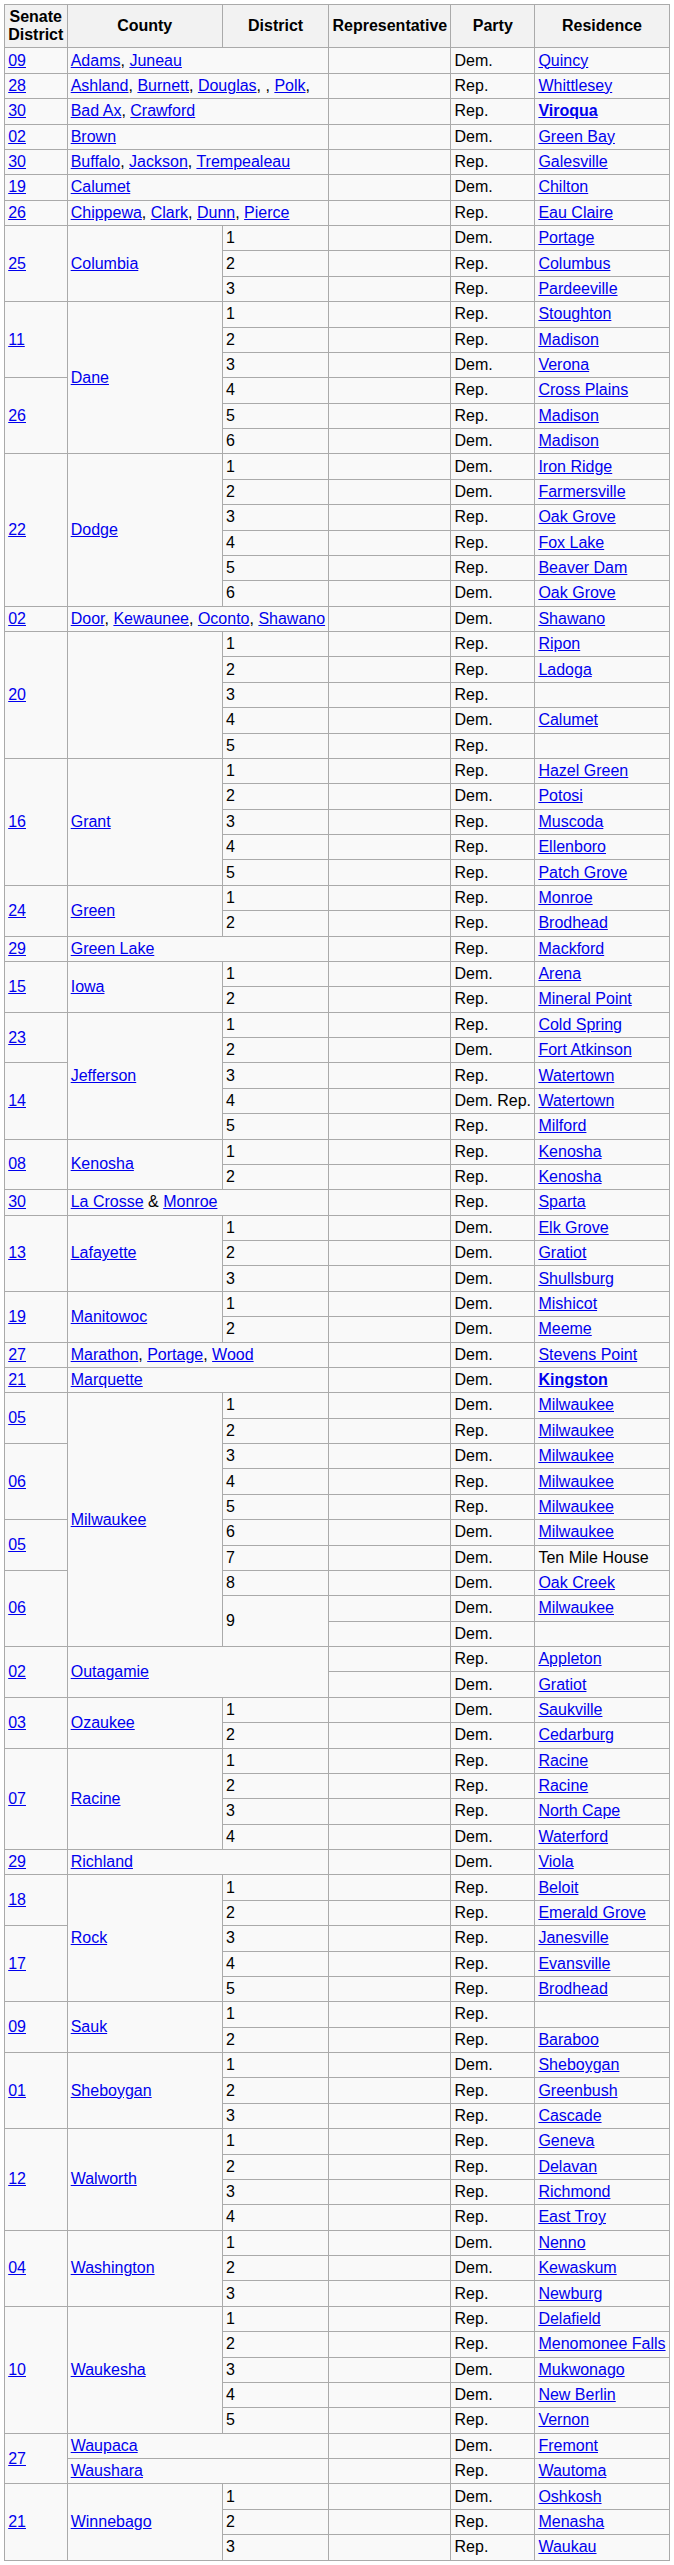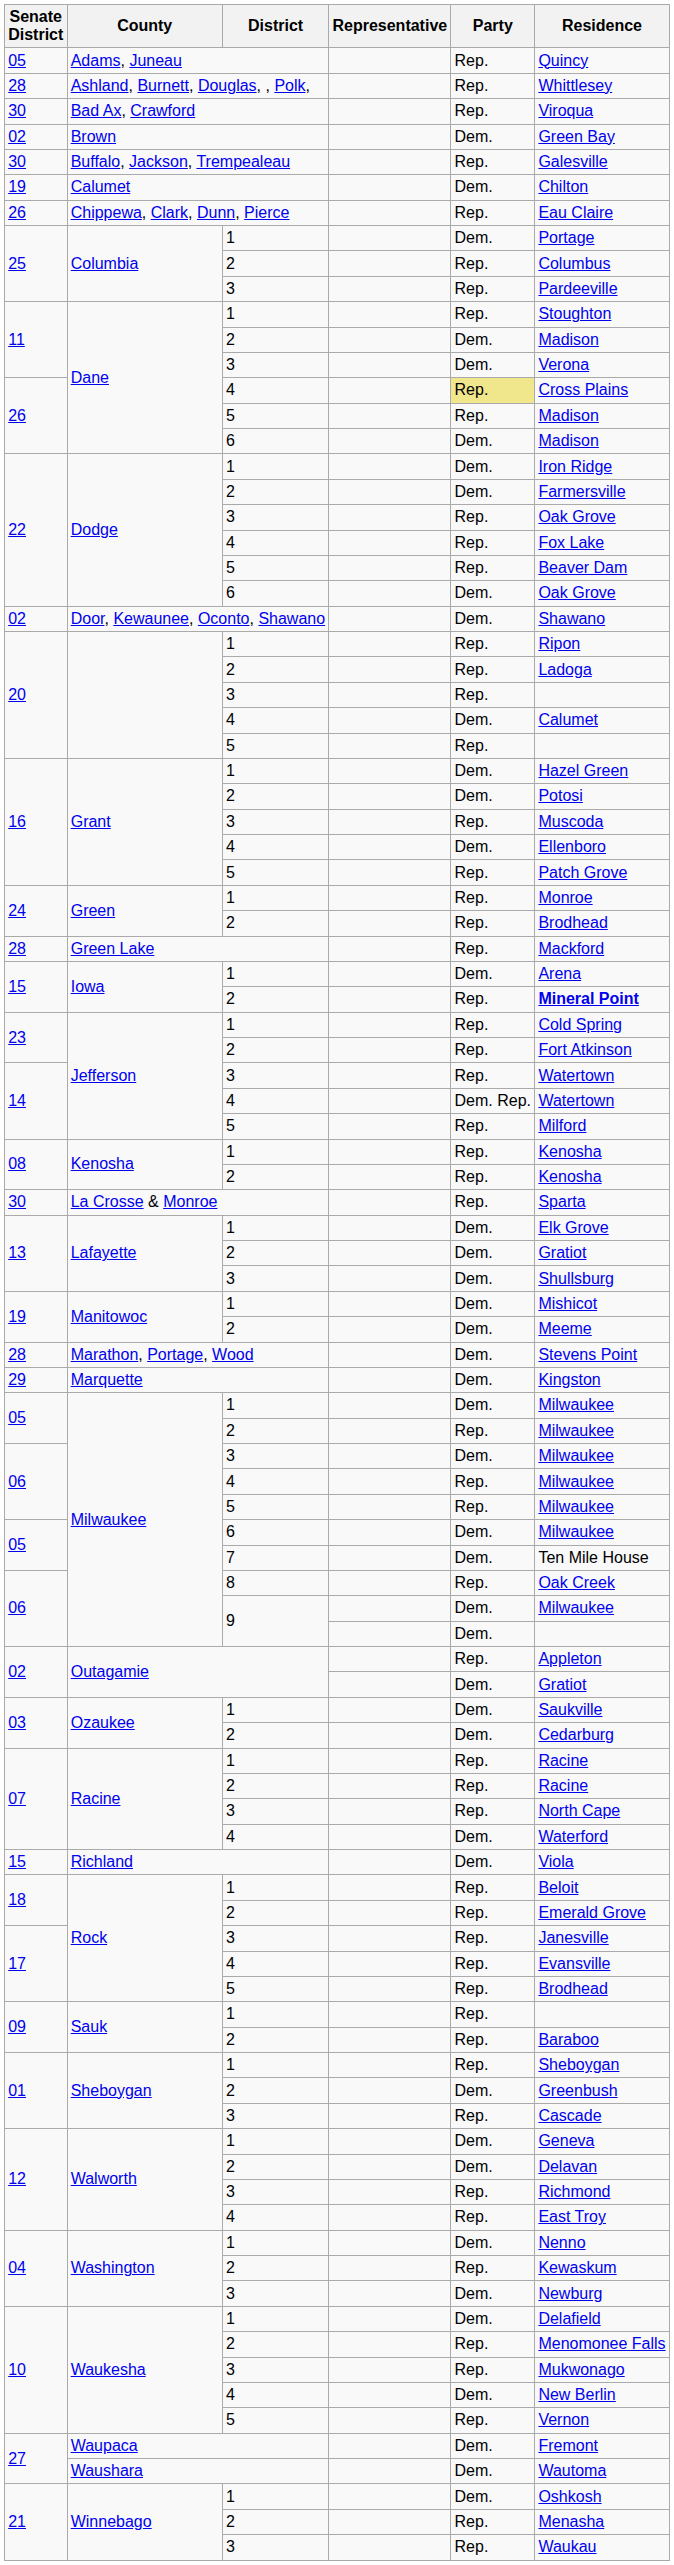 <table class="wikitable sortable">
 <tr>
 <th>Senate<br>District</th>
 <th>County</th>
 <th>District</th>
 <th>Representative</th>
 <th>Party</th>
 <th>Residence</th>
 </tr>
 <tr>
-<td><a href='#'>09</a></td>
+<td><a href='#'>05</a></td>
 <td text-align="left" colspan="2"><a href='#'>Adams</a>, <a href='#'>Juneau</a></td>
 <td></td>
-<td>Dem.</td>
+<td>Rep.</td>
 <td><a href='#'>Quincy</a></td>
 </tr>
 <tr>
 <td><a href='#'>28</a></td>
 <td text-align="left" colspan="2"><a href='#'>Ashland</a>, <a href='#'>Burnett</a>, <a href='#'>Douglas</a>, , <a href='#'>Polk</a>, </td>
 <td></td>
 <td>Rep.</td>
 <td><a href='#'>Whittlesey</a></td>
 </tr>
 <tr>
 <td><a href='#'>30</a></td>
 <td text-align="left" colspan="2"><a href='#'>Bad Ax</a>, <a href='#'>Crawford</a></td>
 <td></td>
 <td>Rep.</td>
-<td><strong><a href='#'>Viroqua</a></strong></td>
+<td><a href='#'>Viroqua</a></td>
 </tr>
 <tr>
 <td><a href='#'>02</a></td>
 <td text-align="left" colspan="2"><a href='#'>Brown</a></td>
 <td></td>
 <td>Dem.</td>
 <td><a href='#'>Green Bay</a></td>
 </tr>
 <tr>
 <td><a href='#'>30</a></td>
 <td text-align="left" colspan="2"><a href='#'>Buffalo</a>, <a href='#'>Jackson</a>, <a href='#'>Trempealeau</a></td>
 <td></td>
 <td>Rep.</td>
 <td><a href='#'>Galesville</a></td>
 </tr>
 <tr>
 <td><a href='#'>19</a></td>
 <td text-align="left" colspan="2"><a href='#'>Calumet</a></td>
 <td></td>
 <td>Dem.</td>
 <td><a href='#'>Chilton</a></td>
 </tr>
 <tr>
 <td><a href='#'>26</a></td>
 <td text-align="left" colspan="2"><a href='#'>Chippewa</a>, <a href='#'>Clark</a>, <a href='#'>Dunn</a>, <a href='#'>Pierce</a></td>
 <td></td>
 <td>Rep.</td>
 <td><a href='#'>Eau Claire</a></td>
 </tr>
 <tr>
 <td rowspan="3"><a href='#'>25</a></td>
 <td text-align="left" rowspan="3"><a href='#'>Columbia</a></td>
 <td>1</td>
 <td></td>
 <td>Dem.</td>
 <td><a href='#'>Portage</a></td>
 </tr>
 <tr>
 <td>2</td>
 <td></td>
 <td>Rep.</td>
 <td><a href='#'>Columbus</a></td>
 </tr>
 <tr>
 <td>3</td>
 <td></td>
 <td>Rep.</td>
 <td><a href='#'>Pardeeville</a></td>
 </tr>
 <tr>
 <td rowspan="3"><a href='#'>11</a></td>
 <td text-align="left" rowspan="6"><a href='#'>Dane</a></td>
 <td>1</td>
 <td></td>
 <td>Rep.</td>
 <td><a href='#'>Stoughton</a></td>
 </tr>
 <tr>
 <td>2</td>
 <td></td>
-<td>Rep.</td>
+<td>Dem.</td>
 <td><a href='#'>Madison</a></td>
 </tr>
 <tr>
 <td>3</td>
 <td></td>
 <td>Dem.</td>
 <td><a href='#'>Verona</a></td>
 </tr>
 <tr>
 <td rowspan="3"><a href='#'>26</a></td>
 <td>4</td>
 <td></td>
-<td>Rep.</td>
+<td style="background: khaki;">Rep.</td>
 <td><a href='#'>Cross Plains</a></td>
 </tr>
 <tr>
 <td>5</td>
 <td></td>
 <td>Rep.</td>
 <td><a href='#'>Madison</a></td>
 </tr>
 <tr>
 <td>6</td>
 <td></td>
 <td>Dem.</td>
 <td><a href='#'>Madison</a></td>
 </tr>
 <tr>
 <td rowspan="6"><a href='#'>22</a></td>
 <td text-align="left" rowspan="6"><a href='#'>Dodge</a></td>
 <td>1</td>
 <td></td>
 <td>Dem.</td>
 <td><a href='#'>Iron Ridge</a></td>
 </tr>
 <tr>
 <td>2</td>
 <td></td>
 <td>Dem.</td>
 <td><a href='#'>Farmersville</a></td>
 </tr>
 <tr>
 <td>3</td>
 <td></td>
 <td>Rep.</td>
 <td><a href='#'>Oak Grove</a></td>
 </tr>
 <tr>
 <td>4</td>
 <td></td>
 <td>Rep.</td>
 <td><a href='#'>Fox Lake</a></td>
 </tr>
 <tr>
 <td>5</td>
 <td></td>
 <td>Rep.</td>
 <td><a href='#'>Beaver Dam</a></td>
 </tr>
 <tr>
 <td>6</td>
 <td></td>
 <td>Dem.</td>
 <td><a href='#'>Oak Grove</a></td>
 </tr>
 <tr>
 <td><a href='#'>02</a></td>
 <td text-align="left" colspan="2"><a href='#'>Door</a>, <a href='#'>Kewaunee</a>, <a href='#'>Oconto</a>, <a href='#'>Shawano</a></td>
 <td></td>
 <td>Dem.</td>
 <td><a href='#'>Shawano</a></td>
 </tr>
 <tr>
 <td rowspan="5"><a href='#'>20</a></td>
 <td text-align="left" rowspan="5"></td>
 <td>1</td>
 <td></td>
 <td>Rep.</td>
 <td><a href='#'>Ripon</a></td>
 </tr>
 <tr>
 <td>2</td>
 <td></td>
 <td>Rep.</td>
 <td><a href='#'>Ladoga</a></td>
 </tr>
 <tr>
 <td>3</td>
 <td></td>
 <td>Rep.</td>
 <td></td>
 </tr>
 <tr>
 <td>4</td>
 <td></td>
 <td>Dem.</td>
 <td><a href='#'>Calumet</a></td>
 </tr>
 <tr>
 <td>5</td>
 <td></td>
 <td>Rep.</td>
 <td></td>
 </tr>
 <tr>
 <td rowspan="5"><a href='#'>16</a></td>
 <td text-align="left" rowspan="5"><a href='#'>Grant</a></td>
 <td>1</td>
 <td></td>
-<td>Rep.</td>
+<td>Dem.</td>
 <td><a href='#'>Hazel Green</a></td>
 </tr>
 <tr>
 <td>2</td>
 <td></td>
 <td>Dem.</td>
 <td><a href='#'>Potosi</a></td>
 </tr>
 <tr>
 <td>3</td>
 <td></td>
 <td>Rep.</td>
 <td><a href='#'>Muscoda</a></td>
 </tr>
 <tr>
 <td>4</td>
 <td></td>
-<td>Rep.</td>
+<td>Dem.</td>
 <td><a href='#'>Ellenboro</a></td>
 </tr>
 <tr>
 <td>5</td>
 <td></td>
 <td>Rep.</td>
 <td><a href='#'>Patch Grove</a></td>
 </tr>
 <tr>
 <td rowspan="2"><a href='#'>24</a></td>
 <td text-align="left" rowspan="2"><a href='#'>Green</a></td>
 <td>1</td>
 <td></td>
 <td>Rep.</td>
 <td><a href='#'>Monroe</a></td>
 </tr>
 <tr>
 <td>2</td>
 <td></td>
 <td>Rep.</td>
 <td><a href='#'>Brodhead</a></td>
 </tr>
 <tr>
-<td><a href='#'>29</a></td>
+<td><a href='#'>28</a></td>
 <td text-align="left" colspan="2"><a href='#'>Green Lake</a></td>
 <td></td>
 <td>Rep.</td>
 <td><a href='#'>Mackford</a></td>
 </tr>
 <tr>
 <td rowspan="2"><a href='#'>15</a></td>
 <td text-align="left" rowspan="2"><a href='#'>Iowa</a></td>
 <td>1</td>
 <td></td>
 <td>Dem.</td>
 <td><a href='#'>Arena</a></td>
 </tr>
 <tr>
 <td>2</td>
 <td></td>
 <td>Rep.</td>
-<td><a href='#'>Mineral Point</a></td>
+<td><strong><a href='#'>Mineral Point</a></strong></td>
 </tr>
 <tr>
 <td rowspan="2"><a href='#'>23</a></td>
 <td text-align="left" rowspan="5"><a href='#'>Jefferson</a></td>
 <td>1</td>
 <td></td>
 <td>Rep.</td>
 <td><a href='#'>Cold Spring</a></td>
 </tr>
 <tr>
 <td>2</td>
 <td></td>
-<td>Dem.</td>
+<td>Rep.</td>
 <td><a href='#'>Fort Atkinson</a></td>
 </tr>
 <tr>
 <td rowspan="3"><a href='#'>14</a></td>
 <td>3</td>
 <td></td>
 <td>Rep.</td>
 <td><a href='#'>Watertown</a></td>
 </tr>
 <tr>
 <td>4</td>
 <td></td>
 <td>Dem. Rep.</td>
 <td><a href='#'>Watertown</a></td>
 </tr>
 <tr>
 <td>5</td>
 <td></td>
 <td>Rep.</td>
 <td><a href='#'>Milford</a></td>
 </tr>
 <tr>
 <td rowspan="2"><a href='#'>08</a></td>
 <td text-align="left"  rowspan="2"><a href='#'>Kenosha</a></td>
 <td>1</td>
 <td></td>
 <td>Rep.</td>
 <td><a href='#'>Kenosha</a></td>
 </tr>
 <tr>
 <td>2</td>
 <td></td>
 <td>Rep.</td>
 <td><a href='#'>Kenosha</a></td>
 </tr>
 <tr>
 <td><a href='#'>30</a></td>
 <td text-align="left" colspan="2"><a href='#'>La Crosse</a> & <a href='#'>Monroe</a></td>
 <td></td>
 <td>Rep.</td>
 <td><a href='#'>Sparta</a></td>
 </tr>
 <tr>
 <td rowspan="3"><a href='#'>13</a></td>
 <td text-align="left" rowspan="3"><a href='#'>Lafayette</a></td>
 <td>1</td>
 <td></td>
 <td>Dem.</td>
 <td><a href='#'>Elk Grove</a></td>
 </tr>
 <tr>
 <td>2</td>
 <td></td>
 <td>Dem.</td>
 <td><a href='#'>Gratiot</a></td>
 </tr>
 <tr>
 <td>3</td>
 <td></td>
 <td>Dem.</td>
 <td><a href='#'>Shullsburg</a></td>
 </tr>
 <tr>
 <td rowspan="2"><a href='#'>19</a></td>
 <td text-align="left" rowspan="2"><a href='#'>Manitowoc</a></td>
 <td>1</td>
 <td></td>
 <td>Dem.</td>
 <td><a href='#'>Mishicot</a></td>
 </tr>
 <tr>
 <td>2</td>
 <td></td>
 <td>Dem.</td>
 <td><a href='#'>Meeme</a></td>
 </tr>
 <tr>
-<td><a href='#'>27</a></td>
+<td><a href='#'>28</a></td>
 <td text-align="left" colspan="2"><a href='#'>Marathon</a>, <a href='#'>Portage</a>, <a href='#'>Wood</a></td>
 <td></td>
 <td>Dem.</td>
 <td><a href='#'>Stevens Point</a></td>
 </tr>
 <tr>
-<td><a href='#'>21</a></td>
+<td><a href='#'>29</a></td>
 <td text-align="left" colspan="2"><a href='#'>Marquette</a></td>
 <td></td>
 <td>Dem.</td>
-<td><strong><a href='#'>Kingston</a></strong></td>
+<td><a href='#'>Kingston</a></td>
 </tr>
 <tr>
 <td rowspan="2"><a href='#'>05</a></td>
 <td text-align="left" rowspan="10"><a href='#'>Milwaukee</a></td>
 <td>1</td>
 <td></td>
 <td>Dem.</td>
 <td><a href='#'>Milwaukee</a></td>
 </tr>
 <tr>
 <td>2</td>
 <td></td>
 <td>Rep.</td>
 <td><a href='#'>Milwaukee</a></td>
 </tr>
 <tr>
 <td rowspan="3"><a href='#'>06</a></td>
 <td>3</td>
 <td></td>
 <td>Dem.</td>
 <td><a href='#'>Milwaukee</a></td>
 </tr>
 <tr>
 <td>4</td>
 <td></td>
 <td>Rep.</td>
 <td><a href='#'>Milwaukee</a></td>
 </tr>
 <tr>
 <td>5</td>
 <td></td>
 <td>Rep.</td>
 <td><a href='#'>Milwaukee</a></td>
 </tr>
 <tr>
 <td rowspan="2"><a href='#'>05</a></td>
 <td>6</td>
 <td></td>
 <td>Dem.</td>
 <td><a href='#'>Milwaukee</a></td>
 </tr>
 <tr>
 <td>7</td>
 <td></td>
 <td>Dem.</td>
 <td>Ten Mile House</td>
 </tr>
 <tr>
 <td rowspan="3"><a href='#'>06</a></td>
 <td>8</td>
 <td></td>
-<td>Dem.</td>
+<td>Rep.</td>
 <td><a href='#'>Oak Creek</a></td>
 </tr>
 <tr>
 <td rowspan="2">9</td>
 <td> </td>
 <td>Dem.</td>
 <td><a href='#'>Milwaukee</a></td>
 </tr>
 <tr>
 <td> </td>
 <td>Dem.</td>
 <td></td>
 </tr>
 <tr>
 <td rowspan="2"><a href='#'>02</a></td>
 <td text-align="left" rowspan="2" colspan="2"><a href='#'>Outagamie</a></td>
 <td> </td>
 <td>Rep.</td>
 <td><a href='#'>Appleton</a></td>
 </tr>
 <tr>
 <td> </td>
 <td>Dem.</td>
 <td><a href='#'>Gratiot</a></td>
 </tr>
 <tr>
 <td rowspan="2"><a href='#'>03</a></td>
 <td text-align="left" rowspan="2"><a href='#'>Ozaukee</a></td>
 <td>1</td>
 <td></td>
 <td>Dem.</td>
 <td><a href='#'>Saukville</a></td>
 </tr>
 <tr>
 <td>2</td>
 <td></td>
 <td>Dem.</td>
 <td><a href='#'>Cedarburg</a></td>
 </tr>
 <tr>
 <td rowspan="4"><a href='#'>07</a></td>
 <td text-align="left" rowspan="4"><a href='#'>Racine</a></td>
 <td>1</td>
 <td></td>
 <td>Rep.</td>
 <td><a href='#'>Racine</a></td>
 </tr>
 <tr>
 <td>2</td>
 <td></td>
 <td>Rep.</td>
 <td><a href='#'>Racine</a></td>
 </tr>
 <tr>
 <td>3</td>
 <td></td>
 <td>Rep.</td>
 <td><a href='#'>North Cape</a></td>
 </tr>
 <tr>
 <td>4</td>
 <td></td>
 <td>Dem.</td>
 <td><a href='#'>Waterford</a></td>
 </tr>
 <tr>
-<td><a href='#'>29</a></td>
+<td><a href='#'>15</a></td>
 <td text-align="left" colspan="2"><a href='#'>Richland</a></td>
 <td></td>
 <td>Dem.</td>
 <td><a href='#'>Viola</a></td>
 </tr>
 <tr>
 <td rowspan="2"><a href='#'>18</a></td>
 <td text-align="left" rowspan="5"><a href='#'>Rock</a></td>
 <td>1</td>
 <td></td>
 <td>Rep.</td>
 <td><a href='#'>Beloit</a></td>
 </tr>
 <tr>
 <td>2</td>
 <td></td>
 <td>Rep.</td>
 <td><a href='#'>Emerald Grove</a></td>
 </tr>
 <tr>
 <td rowspan="3"><a href='#'>17</a></td>
 <td>3</td>
 <td></td>
 <td>Rep.</td>
 <td><a href='#'>Janesville</a></td>
 </tr>
 <tr>
 <td>4</td>
 <td></td>
 <td>Rep.</td>
 <td><a href='#'>Evansville</a></td>
 </tr>
 <tr>
 <td>5</td>
 <td></td>
 <td>Rep.</td>
 <td><a href='#'>Brodhead</a></td>
 </tr>
 <tr>
 <td rowspan="2"><a href='#'>09</a></td>
 <td text-align="left" rowspan="2"><a href='#'>Sauk</a></td>
 <td>1</td>
 <td></td>
 <td>Rep.</td>
 <td></td>
 </tr>
 <tr>
 <td>2</td>
 <td></td>
 <td>Rep.</td>
 <td><a href='#'>Baraboo</a></td>
 </tr>
 <tr>
 <td rowspan="3"><a href='#'>01</a></td>
 <td text-align="left" rowspan="3"><a href='#'>Sheboygan</a></td>
 <td>1</td>
 <td></td>
-<td>Dem.</td>
+<td>Rep.</td>
 <td><a href='#'>Sheboygan</a></td>
 </tr>
 <tr>
 <td>2</td>
 <td></td>
-<td>Rep.</td>
+<td>Dem.</td>
 <td><a href='#'>Greenbush</a></td>
 </tr>
 <tr>
 <td>3</td>
 <td></td>
 <td>Rep.</td>
 <td><a href='#'>Cascade</a></td>
 </tr>
 <tr>
 <td rowspan="4"><a href='#'>12</a></td>
 <td text-align="left" rowspan="4"><a href='#'>Walworth</a></td>
 <td>1</td>
 <td></td>
-<td>Rep.</td>
+<td>Dem.</td>
 <td><a href='#'>Geneva</a></td>
 </tr>
 <tr>
 <td>2</td>
 <td></td>
-<td>Rep.</td>
+<td>Dem.</td>
 <td><a href='#'>Delavan</a></td>
 </tr>
 <tr>
 <td>3</td>
 <td></td>
 <td>Rep.</td>
 <td><a href='#'>Richmond</a></td>
 </tr>
 <tr>
 <td>4</td>
 <td></td>
 <td>Rep.</td>
 <td><a href='#'>East Troy</a></td>
 </tr>
 <tr>
 <td rowspan="3"><a href='#'>04</a></td>
 <td text-align="left" rowspan="3"><a href='#'>Washington</a></td>
 <td>1</td>
 <td></td>
 <td>Dem.</td>
 <td><a href='#'>Nenno</a></td>
 </tr>
 <tr>
 <td>2</td>
 <td></td>
-<td>Dem.</td>
+<td>Rep.</td>
 <td><a href='#'>Kewaskum</a></td>
 </tr>
 <tr>
 <td>3</td>
 <td></td>
-<td>Rep.</td>
+<td>Dem.</td>
 <td><a href='#'>Newburg</a></td>
 </tr>
 <tr>
 <td rowspan="5"><a href='#'>10</a></td>
 <td text-align="left" rowspan="5"><a href='#'>Waukesha</a></td>
 <td>1</td>
 <td></td>
-<td>Rep.</td>
+<td>Dem.</td>
 <td><a href='#'>Delafield</a></td>
 </tr>
 <tr>
 <td>2</td>
 <td></td>
 <td>Rep.</td>
 <td><a href='#'>Menomonee Falls</a></td>
 </tr>
 <tr>
 <td>3</td>
 <td></td>
-<td>Dem.</td>
+<td>Rep.</td>
 <td><a href='#'>Mukwonago</a></td>
 </tr>
 <tr>
 <td>4</td>
 <td></td>
 <td>Dem.</td>
 <td><a href='#'>New Berlin</a></td>
 </tr>
 <tr>
 <td>5</td>
 <td></td>
 <td>Rep.</td>
 <td><a href='#'>Vernon</a></td>
 </tr>
 <tr>
 <td rowspan="2"><a href='#'>27</a></td>
 <td text-align="left" colspan="2"><a href='#'>Waupaca</a></td>
 <td></td>
 <td>Dem.</td>
 <td><a href='#'>Fremont</a></td>
 </tr>
 <tr>
 <td text-align="left" colspan="2"><a href='#'>Waushara</a></td>
 <td></td>
-<td>Rep.</td>
+<td>Dem.</td>
 <td><a href='#'>Wautoma</a></td>
 </tr>
 <tr>
 <td rowspan="3"><a href='#'>21</a></td>
 <td text-align="left" rowspan="3"><a href='#'>Winnebago</a></td>
 <td>1</td>
 <td></td>
 <td>Dem.</td>
 <td><a href='#'>Oshkosh</a></td>
 </tr>
 <tr>
 <td>2</td>
 <td></td>
 <td>Rep.</td>
 <td><a href='#'>Menasha</a></td>
 </tr>
 <tr>
 <td>3</td>
 <td></td>
 <td>Rep.</td>
 <td><a href='#'>Waukau</a></td>
 </tr>
 </table>
